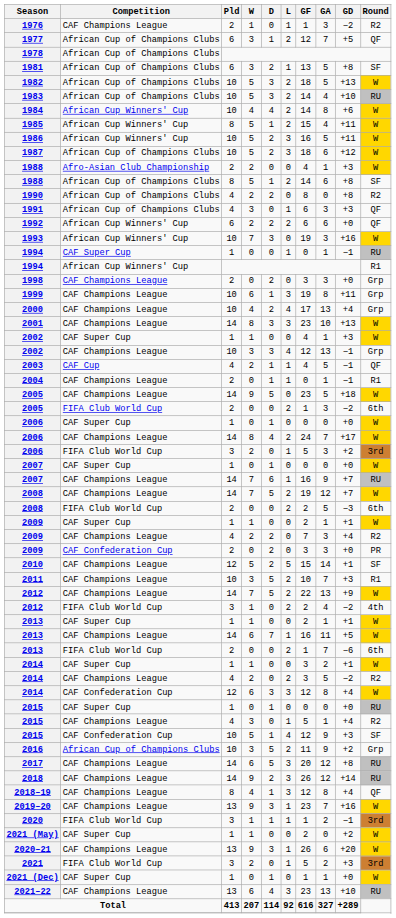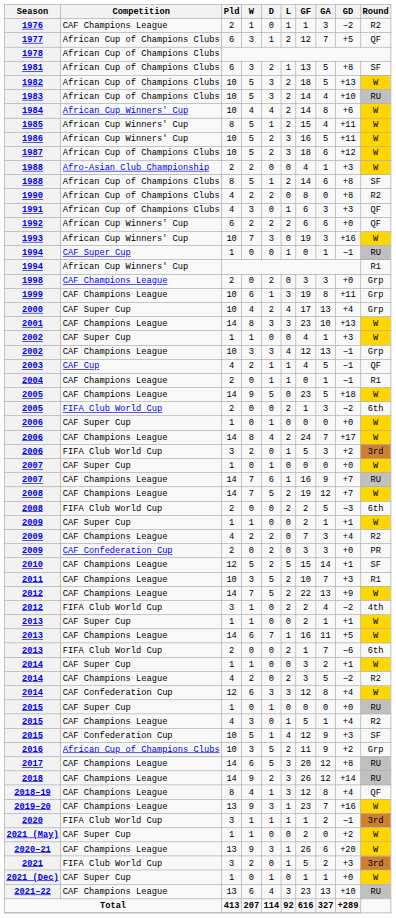 <table class="wikitable plainrowheaders sortable" style="text-align:center;">
 <tr>
 <th scope="col">Season</th>
 <th scope="col">Competition</th>
 <th scope="col">Pld</th>
 <th scope="col">W</th>
 <th scope="col">D</th>
 <th scope="col">L</th>
 <th scope="col">GF</th>
 <th scope="col">GA</th>
 <th scope="col">GD</th>
 <th scope="col">Round</th>
 </tr>
 <tr>
 <th scope="row" style="text-align:center"><a href='#'>1976</a></th>
 <td align=left>CAF Champions League</td>
 <td>2</td>
 <td>1</td>
 <td>0</td>
 <td>1</td>
 <td>1</td>
 <td>3</td>
 <td>−2</td>
 <td>R2</td>
 </tr>
 <tr>
 <th scope="row" style="text-align:center"><a href='#'>1977</a></th>
 <td align=left>African Cup of Champions Clubs</td>
 <td>6</td>
 <td>3</td>
 <td>1</td>
 <td>2</td>
 <td>12</td>
 <td>7</td>
 <td>+5</td>
 <td>QF</td>
 </tr>
 <tr>
 <th scope="row" style="text-align:center"><a href='#'>1978</a></th>
 <td align=left>African Cup of Champions Clubs</td>
 <td align=center colspan="8"></td>
 </tr>
 <tr>
 <th scope="row" style="text-align:center"><a href='#'>1981</a></th>
 <td align=left>African Cup of Champions Clubs</td>
 <td>6</td>
 <td>3</td>
 <td>2</td>
 <td>1</td>
 <td>13</td>
 <td>5</td>
 <td>+8</td>
 <td>SF</td>
 </tr>
 <tr>
 <th scope="row" style="text-align:center"><a href='#'>1982</a></th>
 <td align=left>African Cup of Champions Clubs</td>
 <td>10</td>
 <td>5</td>
 <td>3</td>
 <td>2</td>
 <td>18</td>
 <td>5</td>
 <td>+13</td>
 <td style=background:gold>W</td>
 </tr>
 <tr>
 <th scope="row" style="text-align:center"><a href='#'>1983</a></th>
 <td align=left>African Cup of Champions Clubs</td>
 <td>10</td>
 <td>5</td>
 <td>3</td>
 <td>2</td>
 <td>14</td>
 <td>4</td>
 <td>+10</td>
 <td style="background:silver;">RU</td>
 </tr>
 <tr>
 <th scope="row" style="text-align:center"><a href='#'>1984</a></th>
 <td align=left><a href='#'>African Cup Winners' Cup</a></td>
 <td>10</td>
 <td>4</td>
 <td>4</td>
 <td>2</td>
 <td>14</td>
 <td>8</td>
 <td>+6</td>
 <td style=background:gold>W</td>
 </tr>
 <tr>
 <th scope="row" style="text-align:center"><a href='#'>1985</a></th>
 <td align=left>African Cup Winners' Cup</td>
 <td>8</td>
 <td>5</td>
 <td>1</td>
 <td>2</td>
 <td>15</td>
 <td>4</td>
 <td>+11</td>
 <td style=background:gold>W</td>
 </tr>
 <tr>
 <th scope="row" style="text-align:center"><a href='#'>1986</a></th>
 <td align=left>African Cup Winners' Cup</td>
 <td>10</td>
 <td>5</td>
 <td>2</td>
 <td>3</td>
 <td>16</td>
 <td>5</td>
 <td>+11</td>
 <td style=background:gold>W</td>
 </tr>
 <tr>
 <th scope="row" style="text-align:center"><a href='#'>1987</a></th>
 <td align=left>African Cup of Champions Clubs</td>
 <td>10</td>
 <td>5</td>
 <td>2</td>
 <td>3</td>
 <td>18</td>
 <td>6</td>
 <td>+12</td>
 <td style=background:gold>W</td>
 </tr>
 <tr>
 <th scope="row" style="text-align:center"><a href='#'>1988</a></th>
 <td align=left><a href='#'>Afro-Asian Club Championship</a></td>
 <td>2</td>
 <td>2</td>
 <td>0</td>
 <td>0</td>
 <td>4</td>
 <td>1</td>
 <td>+3</td>
 <td style=background:gold>W</td>
 </tr>
 <tr>
 <th scope="row" style="text-align:center"><a href='#'>1988</a></th>
 <td align=left>African Cup of Champions Clubs</td>
 <td>8</td>
 <td>5</td>
 <td>1</td>
 <td>2</td>
 <td>14</td>
 <td>6</td>
 <td>+8</td>
 <td>SF</td>
 </tr>
 <tr>
 <th scope="row" style="text-align:center"><a href='#'>1990</a></th>
 <td align=left>African Cup of Champions Clubs</td>
 <td>4</td>
 <td>2</td>
 <td>2</td>
 <td>0</td>
 <td>8</td>
 <td>0</td>
 <td>+8</td>
 <td>R2</td>
 </tr>
 <tr>
 <th scope="row" style="text-align:center"><a href='#'>1991</a></th>
 <td align=left>African Cup of Champions Clubs</td>
 <td>4</td>
 <td>3</td>
 <td>0</td>
 <td>1</td>
 <td>6</td>
 <td>3</td>
 <td>+3</td>
 <td>QF</td>
 </tr>
 <tr>
 <th scope="row" style="text-align:center"><a href='#'>1992</a></th>
 <td align=left>African Cup Winners' Cup</td>
 <td>6</td>
 <td>2</td>
 <td>2</td>
 <td>2</td>
 <td>6</td>
 <td>6</td>
 <td>+0</td>
 <td>QF</td>
 </tr>
 <tr>
 <th scope="row" style="text-align:center"><a href='#'>1993</a></th>
 <td align=left>African Cup Winners' Cup</td>
 <td>10</td>
 <td>7</td>
 <td>3</td>
 <td>0</td>
 <td>19</td>
 <td>3</td>
 <td>+16</td>
 <td style=background:gold>W</td>
 </tr>
 <tr>
 <th scope="row" style="text-align:center"><a href='#'>1994</a></th>
 <td align=left><a href='#'>CAF Super Cup</a></td>
 <td>1</td>
 <td>0</td>
 <td>0</td>
 <td>1</td>
 <td>0</td>
 <td>1</td>
 <td>−1</td>
 <td style="background:silver;">RU</td>
 </tr>
 <tr>
 <th scope="row" style="text-align:center"><a href='#'>1994</a></th>
 <td align=left>African Cup Winners' Cup</td>
 <td align=center colspan="7"></td>
 <td>R1</td>
 </tr>
 <tr>
 <th scope="row" style="text-align:center"><a href='#'>1998</a></th>
 <td align=left><a href='#'>CAF Champions League</a></td>
 <td>2</td>
 <td>0</td>
 <td>2</td>
 <td>0</td>
 <td>3</td>
 <td>3</td>
 <td>+0</td>
 <td>Grp</td>
 </tr>
 <tr>
 <th scope="row" style="text-align:center"><a href='#'>1999</a></th>
 <td align=left>CAF Champions League</td>
 <td>10</td>
 <td>6</td>
 <td>1</td>
 <td>3</td>
 <td>19</td>
 <td>8</td>
 <td>+11</td>
 <td>Grp</td>
 </tr>
 <tr>
 <th scope="row" style="text-align:center"><a href='#'>2000</a></th>
-<td align=left>CAF Champions League</td>
+<td align=left>CAF Super Cup</td>
 <td>10</td>
 <td>4</td>
 <td>2</td>
 <td>4</td>
 <td>17</td>
 <td>13</td>
 <td>+4</td>
 <td>Grp</td>
 </tr>
 <tr>
 <th scope="row" style="text-align:center"><a href='#'>2001</a></th>
 <td align=left>CAF Champions League</td>
 <td>14</td>
 <td>8</td>
 <td>3</td>
 <td>3</td>
 <td>23</td>
 <td>10</td>
 <td>+13</td>
 <td style=background:gold>W</td>
 </tr>
 <tr>
 <th scope="row" style="text-align:center"><a href='#'>2002</a></th>
 <td align=left>CAF Super Cup</td>
 <td>1</td>
 <td>1</td>
 <td>0</td>
 <td>0</td>
 <td>4</td>
 <td>1</td>
 <td>+3</td>
 <td style=background:gold>W</td>
 </tr>
 <tr>
 <th scope="row" style="text-align:center"><a href='#'>2002</a></th>
 <td align=left>CAF Champions League</td>
 <td>10</td>
 <td>3</td>
 <td>3</td>
 <td>4</td>
 <td>12</td>
 <td>13</td>
 <td>−1</td>
 <td>Grp</td>
 </tr>
 <tr>
 <th scope="row" style="text-align:center"><a href='#'>2003</a></th>
 <td align=left><a href='#'>CAF Cup</a></td>
 <td>4</td>
 <td>2</td>
 <td>1</td>
 <td>1</td>
 <td>4</td>
 <td>5</td>
 <td>−1</td>
 <td>QF</td>
 </tr>
 <tr>
 <th scope="row" style="text-align:center"><a href='#'>2004</a></th>
 <td align=left>CAF Champions League</td>
 <td>2</td>
 <td>0</td>
 <td>1</td>
 <td>1</td>
 <td>0</td>
 <td>1</td>
 <td>−1</td>
 <td>R1</td>
 </tr>
 <tr>
 <th scope="row" style="text-align:center"><a href='#'>2005</a></th>
 <td align=left>CAF Champions League</td>
 <td>14</td>
 <td>9</td>
 <td>5</td>
 <td>0</td>
 <td>23</td>
 <td>5</td>
 <td>+18</td>
 <td style=background:gold>W</td>
 </tr>
 <tr>
 <th scope="row" style="text-align:center"><a href='#'>2005</a></th>
 <td align=left><a href='#'>FIFA Club World Cup</a></td>
 <td>2</td>
 <td>0</td>
 <td>0</td>
 <td>2</td>
 <td>1</td>
 <td>3</td>
 <td>−2</td>
 <td>6th</td>
 </tr>
 <tr>
 <th scope="row" style="text-align:center"><a href='#'>2006</a></th>
 <td align=left>CAF Super Cup</td>
 <td>1</td>
 <td>0</td>
 <td>1</td>
 <td>0</td>
 <td>0</td>
 <td>0</td>
 <td>+0</td>
 <td style=background:gold>W</td>
 </tr>
 <tr>
 <th scope="row" style="text-align:center"><a href='#'>2006</a></th>
 <td align=left>CAF Champions League</td>
 <td>14</td>
 <td>8</td>
 <td>4</td>
 <td>2</td>
 <td>24</td>
 <td>7</td>
 <td>+17</td>
 <td style=background:gold>W</td>
 </tr>
 <tr>
 <th scope="row" style="text-align:center"><a href='#'>2006</a></th>
 <td align=left>FIFA Club World Cup</td>
 <td>3</td>
 <td>2</td>
 <td>0</td>
 <td>1</td>
 <td>5</td>
 <td>3</td>
 <td>+2</td>
 <td style=background:#CD7F32>3rd</td>
 </tr>
 <tr>
 <th scope="row" style="text-align:center"><a href='#'>2007</a></th>
 <td align=left>CAF Super Cup</td>
 <td>1</td>
 <td>0</td>
 <td>1</td>
 <td>0</td>
 <td>0</td>
 <td>0</td>
 <td>+0</td>
 <td style=background:gold>W</td>
 </tr>
 <tr>
 <th scope="row" style="text-align:center"><a href='#'>2007</a></th>
 <td align=left>CAF Champions League</td>
 <td>14</td>
 <td>7</td>
 <td>6</td>
 <td>1</td>
 <td>16</td>
 <td>9</td>
 <td>+7</td>
 <td style="background:silver;">RU</td>
 </tr>
 <tr>
 <th scope="row" style="text-align:center"><a href='#'>2008</a></th>
 <td align=left>CAF Champions League</td>
 <td>14</td>
 <td>7</td>
 <td>5</td>
 <td>2</td>
 <td>19</td>
 <td>12</td>
 <td>+7</td>
 <td style=background:gold>W</td>
 </tr>
 <tr>
 <th scope="row" style="text-align:center"><a href='#'>2008</a></th>
 <td align=left>FIFA Club World Cup</td>
 <td>2</td>
 <td>0</td>
 <td>0</td>
 <td>2</td>
 <td>2</td>
 <td>5</td>
 <td>−3</td>
 <td>6th</td>
 </tr>
 <tr>
 <th scope="row" style="text-align:center"><a href='#'>2009</a></th>
 <td align=left>CAF Super Cup</td>
 <td>1</td>
 <td>1</td>
 <td>0</td>
 <td>0</td>
 <td>2</td>
 <td>1</td>
 <td>+1</td>
 <td style=background:gold>W</td>
 </tr>
 <tr>
 <th scope="row" style="text-align:center"><a href='#'>2009</a></th>
 <td align=left>CAF Champions League</td>
 <td>4</td>
 <td>2</td>
 <td>2</td>
 <td>0</td>
 <td>7</td>
 <td>3</td>
 <td>+4</td>
 <td>R2</td>
 </tr>
 <tr>
 <th scope="row" style="text-align:center"><a href='#'>2009</a></th>
 <td align=left><a href='#'>CAF Confederation Cup</a></td>
 <td>2</td>
 <td>0</td>
 <td>2</td>
 <td>0</td>
 <td>3</td>
 <td>3</td>
 <td>+0</td>
 <td>PR</td>
 </tr>
 <tr>
 <th scope="row" style="text-align:center"><a href='#'>2010</a></th>
 <td align=left>CAF Champions League</td>
 <td>12</td>
 <td>5</td>
 <td>2</td>
 <td>5</td>
 <td>15</td>
 <td>14</td>
 <td>+1</td>
 <td>SF</td>
 </tr>
 <tr>
 <th scope="row" style="text-align:center"><a href='#'>2011</a></th>
 <td align=left>CAF Champions League</td>
 <td>10</td>
 <td>3</td>
 <td>5</td>
 <td>2</td>
 <td>10</td>
 <td>7</td>
 <td>+3</td>
 <td>R1</td>
 </tr>
 <tr>
 <th scope="row" style="text-align:center"><a href='#'>2012</a></th>
 <td align=left>CAF Champions League</td>
 <td>14</td>
 <td>7</td>
 <td>5</td>
 <td>2</td>
 <td>22</td>
 <td>13</td>
 <td>+9</td>
 <td style=background:gold>W</td>
 </tr>
 <tr>
 <th scope="row" style="text-align:center"><a href='#'>2012</a></th>
 <td align=left>FIFA Club World Cup</td>
 <td>3</td>
 <td>1</td>
 <td>0</td>
 <td>2</td>
 <td>2</td>
 <td>4</td>
 <td>−2</td>
 <td>4th</td>
 </tr>
 <tr>
 <th scope="row" style="text-align:center"><a href='#'>2013</a></th>
 <td align=left>CAF Super Cup</td>
 <td>1</td>
 <td>1</td>
 <td>0</td>
 <td>0</td>
 <td>2</td>
 <td>1</td>
 <td>+1</td>
 <td style=background:gold>W</td>
 </tr>
 <tr>
 <th scope="row" style="text-align:center"><a href='#'>2013</a></th>
 <td align=left>CAF Champions League</td>
 <td>14</td>
 <td>6</td>
 <td>7</td>
 <td>1</td>
 <td>16</td>
 <td>11</td>
 <td>+5</td>
 <td style=background:gold>W</td>
 </tr>
 <tr>
 <th scope="row" style="text-align:center"><a href='#'>2013</a></th>
 <td align=left>FIFA Club World Cup</td>
 <td>2</td>
 <td>0</td>
 <td>0</td>
 <td>2</td>
 <td>1</td>
 <td>7</td>
 <td>−6</td>
 <td>6th</td>
 </tr>
 <tr>
 <th scope="row" style="text-align:center"><a href='#'>2014</a></th>
 <td align=left>CAF Super Cup</td>
 <td>1</td>
 <td>1</td>
 <td>0</td>
 <td>0</td>
 <td>3</td>
 <td>2</td>
 <td>+1</td>
 <td style=background:gold>W</td>
 </tr>
 <tr>
 <th scope="row" style="text-align:center"><a href='#'>2014</a></th>
 <td align=left>CAF Champions League</td>
 <td>4</td>
 <td>2</td>
 <td>0</td>
 <td>2</td>
 <td>3</td>
 <td>5</td>
 <td>−2</td>
 <td>R2</td>
 </tr>
 <tr>
 <th scope="row" style="text-align:center"><a href='#'>2014</a></th>
 <td align=left>CAF Confederation Cup</td>
 <td>12</td>
 <td>6</td>
 <td>3</td>
 <td>3</td>
 <td>12</td>
 <td>8</td>
 <td>+4</td>
 <td style=background:gold>W</td>
 </tr>
 <tr>
 <th scope="row" style="text-align:center"><a href='#'>2015</a></th>
 <td align=left>CAF Super Cup</td>
 <td>1</td>
 <td>0</td>
 <td>1</td>
 <td>0</td>
 <td>0</td>
 <td>0</td>
 <td>+0</td>
 <td style="background:silver;">RU</td>
 </tr>
 <tr>
 <th scope="row" style="text-align:center"><a href='#'>2015</a></th>
 <td align=left>CAF Champions League</td>
 <td>4</td>
 <td>3</td>
 <td>0</td>
 <td>1</td>
 <td>5</td>
 <td>1</td>
 <td>+4</td>
 <td>R2</td>
 </tr>
 <tr>
 <th scope="row" style="text-align:center"><a href='#'>2015</a></th>
 <td align=left>CAF Confederation Cup</td>
 <td>10</td>
 <td>5</td>
 <td>1</td>
 <td>4</td>
 <td>12</td>
 <td>9</td>
 <td>+3</td>
 <td>SF</td>
 </tr>
 <tr>
 <th scope="row" style="text-align:center"><a href='#'>2016</a></th>
 <td align=left><a href='#'>African Cup of Champions Clubs</a></td>
 <td>10</td>
 <td>3</td>
 <td>5</td>
 <td>2</td>
 <td>11</td>
 <td>9</td>
 <td>+2</td>
 <td>Grp</td>
 </tr>
 <tr>
 <th scope="row" style="text-align:center"><a href='#'>2017</a></th>
 <td align=left>CAF Champions League</td>
 <td>14</td>
 <td>6</td>
 <td>5</td>
 <td>3</td>
 <td>20</td>
 <td>12</td>
 <td>+8</td>
 <td style="background:silver;">RU</td>
 </tr>
 <tr>
 <th scope="row" style="text-align:center"><a href='#'>2018</a></th>
 <td align=left>CAF Champions League</td>
 <td>14</td>
 <td>9</td>
 <td>2</td>
 <td>3</td>
 <td>26</td>
 <td>12</td>
 <td>+14</td>
 <td style="background:silver;">RU</td>
 </tr>
 <tr>
 <th scope="row" style="text-align:center"><a href='#'>2018–19</a></th>
 <td align=left>CAF Champions League</td>
 <td>8</td>
 <td>4</td>
 <td>1</td>
 <td>3</td>
 <td>12</td>
 <td>8</td>
 <td>+4</td>
 <td>QF</td>
 </tr>
 <tr>
 <th scope="row" style="text-align:center"><a href='#'>2019–20</a></th>
 <td align=left>CAF Champions League</td>
 <td>13</td>
 <td>9</td>
 <td>3</td>
 <td>1</td>
 <td>23</td>
 <td>7</td>
 <td>+16</td>
 <td style=background:gold>W</td>
 </tr>
 <tr>
 <th scope="row" style="text-align:center"><a href='#'>2020</a></th>
 <td align=left>FIFA Club World Cup</td>
 <td>3</td>
 <td>1</td>
 <td>1</td>
 <td>1</td>
 <td>1</td>
 <td>2</td>
 <td>−1</td>
 <td style=background:#CD7F32>3rd</td>
 </tr>
 <tr>
 <th scope="row" style="text-align:center"><a href='#'>2021 (May)</a></th>
 <td align=left>CAF Super Cup</td>
 <td>1</td>
 <td>1</td>
 <td>0</td>
 <td>0</td>
 <td>2</td>
 <td>0</td>
 <td>+2</td>
 <td style=background:gold>W</td>
 </tr>
 <tr>
 <th scope="row" style="text-align:center"><a href='#'>2020–21</a></th>
 <td align=left>CAF Champions League</td>
 <td>13</td>
 <td>9</td>
 <td>3</td>
 <td>1</td>
 <td>26</td>
 <td>6</td>
 <td>+20</td>
 <td style=background:gold>W</td>
 </tr>
 <tr>
 <th scope="row" style="text-align:center"><a href='#'>2021</a></th>
 <td align=left>FIFA Club World Cup</td>
 <td>3</td>
 <td>2</td>
 <td>0</td>
 <td>1</td>
 <td>5</td>
 <td>2</td>
 <td>+3</td>
 <td style=background:#CD7F32>3rd</td>
 </tr>
 <tr>
 <th scope="row" style="text-align:center"><a href='#'>2021 (Dec)</a></th>
 <td align=left>CAF Super Cup</td>
 <td>1</td>
 <td>0</td>
 <td>1</td>
 <td>0</td>
 <td>1</td>
 <td>1</td>
 <td>+0</td>
 <td style=background:gold>W</td>
 </tr>
 <tr>
 <th scope="row" style="text-align:center"><a href='#'>2021–22</a></th>
 <td align=left>CAF Champions League</td>
 <td>13</td>
 <td>6</td>
 <td>4</td>
 <td>3</td>
 <td>23</td>
 <td>13</td>
 <td>+10</td>
 <td style="background:silver;">RU</td>
 </tr>
 <tr>
 <td colspan=2 align-"center"><strong>Total</strong></td>
 <td><strong>413</strong></td>
 <td><strong>207</strong></td>
 <td><strong>114</strong></td>
 <td><strong>92</strong></td>
 <td><strong>616</strong></td>
 <td><strong>327</strong></td>
 <td><strong>+289</strong></td>
 </tr>
 <tr>
 </tr>
 </table>
